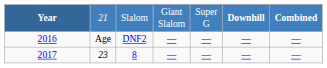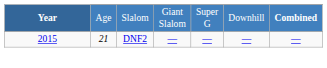 <table class="wikitable" style="font-size:95%; text-align:center; border:grey solid 1px; border-collapse:collapse;" width="40%">
 <tr style="background-color:#369; color:white;">
 <td rowspan="2" colspan="1" width="20%"><strong>Year</strong></td>
 </tr>
 <tr style="background-color:#4180be; color:white;">
-<td><em>21</em></td>
+<td width="5%">Age</td>
 <td width="5%">Slalom</td>
 <td width="5%">Giant<br>Slalom</td>
 <td width="5%">Super G</td>
-<td width="5%"><strong>Downhill</strong></td>
+<td width="5%">Downhill</td>
 <td width="5%"><strong>Combined</strong></td>
 </tr>
 <tr style="background-color:#8CB2D8; color:white;">
 </tr>
 <tr>
-<td><a href='#'>2016</a></td>
-<td width="5%">Age</td>
+<td><a href='#'>2015</a></td>
+<td><em>21</em></td>
 <td><a href='#'>DNF2</a></td>
 <td><a href='#'>—</a></td>
 <td><a href='#'>—</a></td>
 <td><a href='#'>—</a></td>
 <td><a href='#'>—</a></td>
 </tr>
-<tr>
-<td><a href='#'>2017</a></td>
-<td><em>23</em></td>
-<td><a href='#'>8</a></td>
-<td><a href='#'>—</a></td>
-<td><a href='#'>—</a></td>
-<td><a href='#'>—</a></td>
-<td><a href='#'>—</a></td>
-</tr>
 </table>
